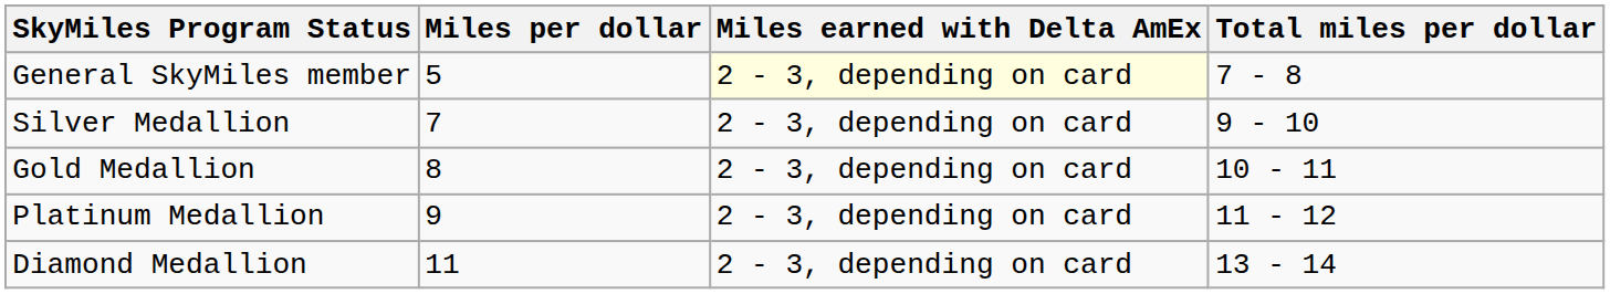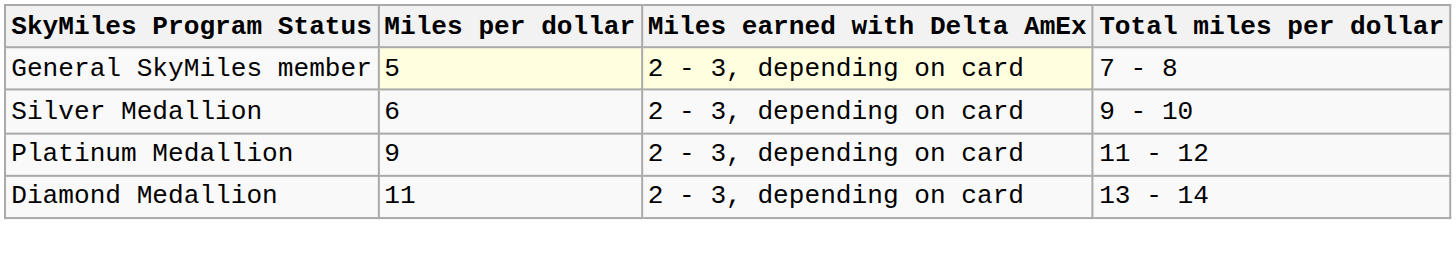 <table class="wikitable sortable">
 <tr>
 <th>SkyMiles Program Status</th>
 <th>Miles per dollar</th>
 <th>Miles earned with Delta AmEx</th>
 <th>Total miles per dollar</th>
 </tr>
 <tr>
 <td>General SkyMiles member</td>
-<td>5</td>
+<td style="background: lightyellow;">5</td>
 <td style="background: lightyellow;">2 - 3, depending on card</td>
 <td>7 - 8</td>
 </tr>
 <tr>
 <td>Silver Medallion</td>
-<td>7</td>
+<td>6</td>
 <td>2 - 3, depending on card</td>
 <td>9 - 10</td>
-</tr>
-<tr>
-<td>Gold Medallion</td>
-<td>8</td>
-<td>2 - 3, depending on card</td>
-<td>10 - 11</td>
 </tr>
 <tr>
 <td>Platinum Medallion</td>
 <td>9</td>
 <td>2 - 3, depending on card</td>
 <td>11 - 12</td>
 </tr>
 <tr>
 <td>Diamond Medallion</td>
 <td>11</td>
 <td>2 - 3, depending on card</td>
 <td>13 - 14</td>
 </tr>
 </table>
